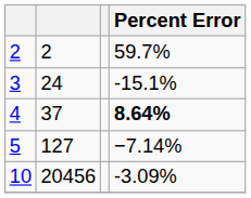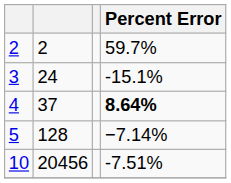 <table class="wikitable">
 <tr>
 <th></th>
 <th></th>
 <th></th>
 <th>Percent Error</th>
 </tr>
 <tr>
 <td><a href='#'>2</a></td>
 <td>2</td>
 <td></td>
 <td>59.7%</td>
 </tr>
 <tr>
 <td><a href='#'>3</a></td>
 <td>24</td>
 <td></td>
 <td>-15.1%</td>
 </tr>
 <tr>
 <td><a href='#'>4</a></td>
 <td>37</td>
 <td></td>
 <td><strong>8.64%</strong></td>
 </tr>
 <tr>
 <td><a href='#'>5</a></td>
-<td>127</td>
+<td>128</td>
 <td></td>
 <td>−7.14%</td>
 </tr>
 <tr>
 <td><a href='#'>10</a></td>
 <td>20456</td>
 <td></td>
-<td>-3.09%</td>
+<td>-7.51%</td>
 </tr>
 <tr>
 </tr>
 </table>
